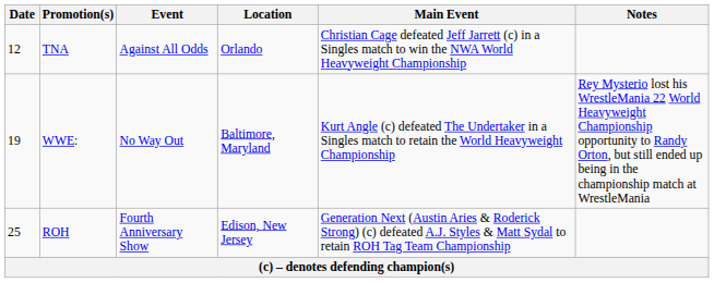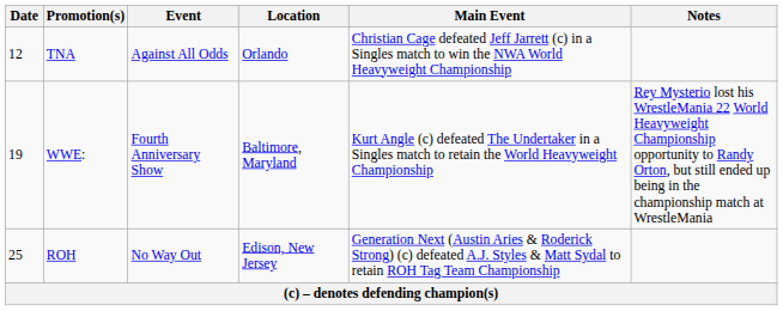 <table class="wikitable" style="width:100%;">
 <tr>
 <th width=5%>Date</th>
 <th width=5%>Promotion(s)</th>
 <th style="width:15%;">Event</th>
 <th style="width:15%;">Location</th>
 <th style="width:40%;">Main Event</th>
 <th style="width:20%;">Notes</th>
 </tr>
 <tr>
 <td>12</td>
 <td><a href='#'>TNA</a></td>
 <td><a href='#'>Against All Odds</a></td>
 <td><a href='#'>Orlando</a></td>
 <td><a href='#'>Christian Cage</a> defeated <a href='#'>Jeff Jarrett</a> (c) in a Singles match to win the <a href='#'>NWA World Heavyweight Championship</a></td>
 <td></td>
 </tr>
 <tr>
 <td>19</td>
 <td><a href='#'>WWE</a>:<br></td>
-<td><a href='#'>No Way Out</a></td>
+<td><a href='#'>Fourth Anniversary Show</a></td>
 <td><a href='#'>Baltimore</a>, <a href='#'>Maryland</a></td>
 <td><a href='#'>Kurt Angle</a> (c) defeated <a href='#'>The Undertaker</a> in a Singles match to retain the <a href='#'>World Heavyweight Championship</a></td>
 <td><a href='#'>Rey Mysterio</a> lost his <a href='#'>WrestleMania 22</a> <a href='#'>World Heavyweight Championship</a> opportunity to <a href='#'>Randy Orton</a>, but still ended up being in the championship match at WrestleMania</td>
 </tr>
 <tr>
 <td>25</td>
 <td><a href='#'>ROH</a></td>
-<td><a href='#'>Fourth Anniversary Show</a></td>
+<td><a href='#'>No Way Out</a></td>
 <td><a href='#'>Edison, New Jersey</a></td>
 <td><a href='#'>Generation Next</a> (<a href='#'>Austin Aries</a> & <a href='#'>Roderick Strong</a>) (c) defeated <a href='#'>A.J. Styles</a> & <a href='#'>Matt Sydal</a> to retain <a href='#'>ROH Tag Team Championship</a></td>
 <td></td>
 </tr>
 <tr>
 <th colspan="6">(c) – denotes defending champion(s)</th>
 </tr>
 </table>
